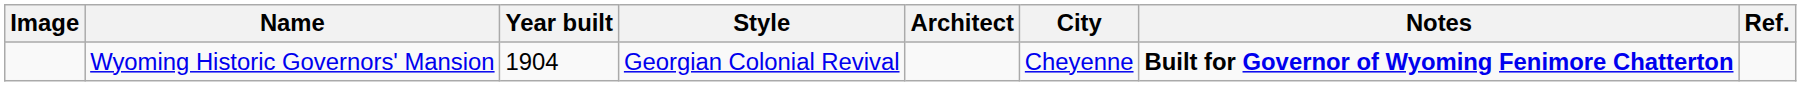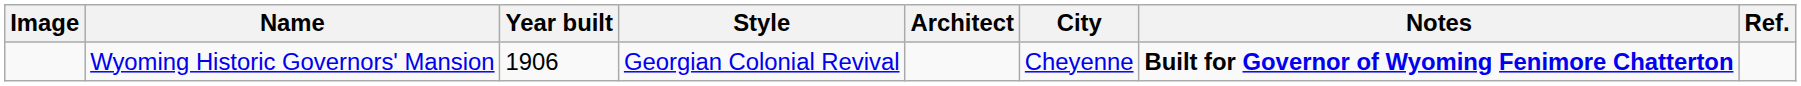 <table class="wikitable sortable">
 <tr>
 <th>Image</th>
 <th>Name</th>
 <th>Year built</th>
 <th>Style</th>
 <th>Architect</th>
 <th>City</th>
 <th>Notes</th>
 <th>Ref.</th>
 </tr>
 <tr>
 <td></td>
 <td><a href='#'>Wyoming Historic Governors' Mansion</a></td>
-<td>1904</td>
+<td>1906</td>
 <td><a href='#'>Georgian Colonial Revival</a></td>
 <td></td>
 <td><a href='#'>Cheyenne</a></td>
 <td><strong>Built for <a href='#'>Governor of Wyoming</a> <a href='#'>Fenimore Chatterton</a></strong></td>
 <td></td>
 </tr>
 </table>
